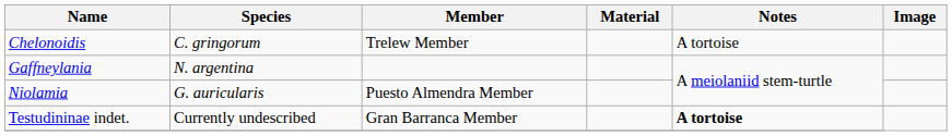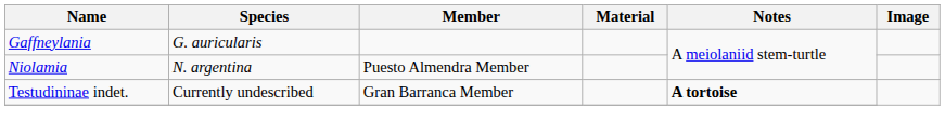 <table class="wikitable" align="center" width="75%">
 <tr>
 <th>Name</th>
 <th>Species</th>
 <th>Member</th>
 <th>Material</th>
 <th>Notes</th>
 <th>Image</th>
 </tr>
 <tr>
-<td><em><a href='#'>Chelonoidis</a></em></td>
-<td><em>C. gringorum</em></td>
-<td>Trelew Member</td>
-<td></td>
-<td>A tortoise</td>
-<td></td>
-</tr>
-<tr>
 <td><em><a href='#'>Gaffneylania</a></em></td>
-<td><em>N. argentina</em></td>
+<td><em>G. auricularis</em></td>
 <td></td>
 <td></td>
 <td rowspan="2">A <a href='#'>meiolaniid</a> stem-turtle</td>
 <td></td>
 </tr>
 <tr>
 <td><em><a href='#'>Niolamia</a></em></td>
-<td><em>G. auricularis</em></td>
+<td><em>N. argentina</em></td>
 <td>Puesto Almendra Member</td>
 <td></td>
 <td></td>
 </tr>
 <tr>
 <td><a href='#'>Testudininae</a> indet.</td>
 <td>Currently undescribed</td>
 <td>Gran Barranca Member</td>
 <td></td>
 <td><strong>A tortoise</strong></td>
 </tr>
 <tr>
 </tr>
 </table>
